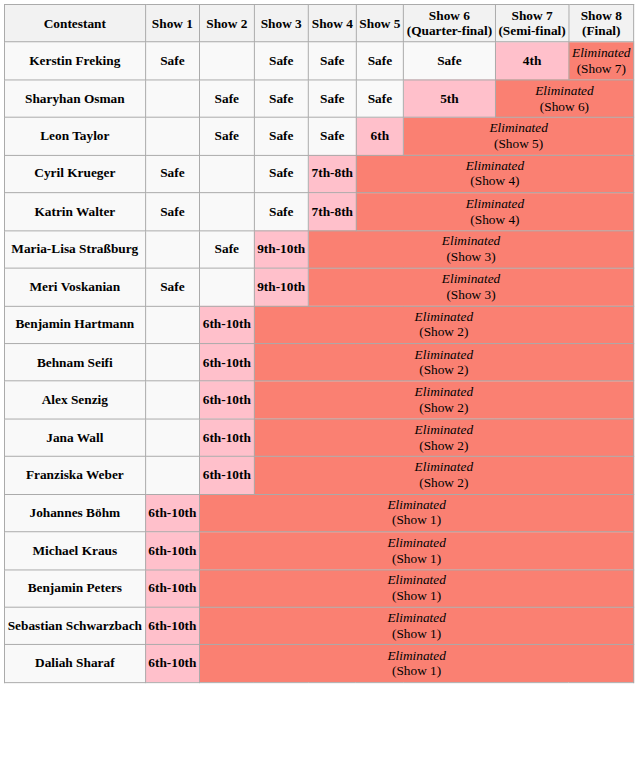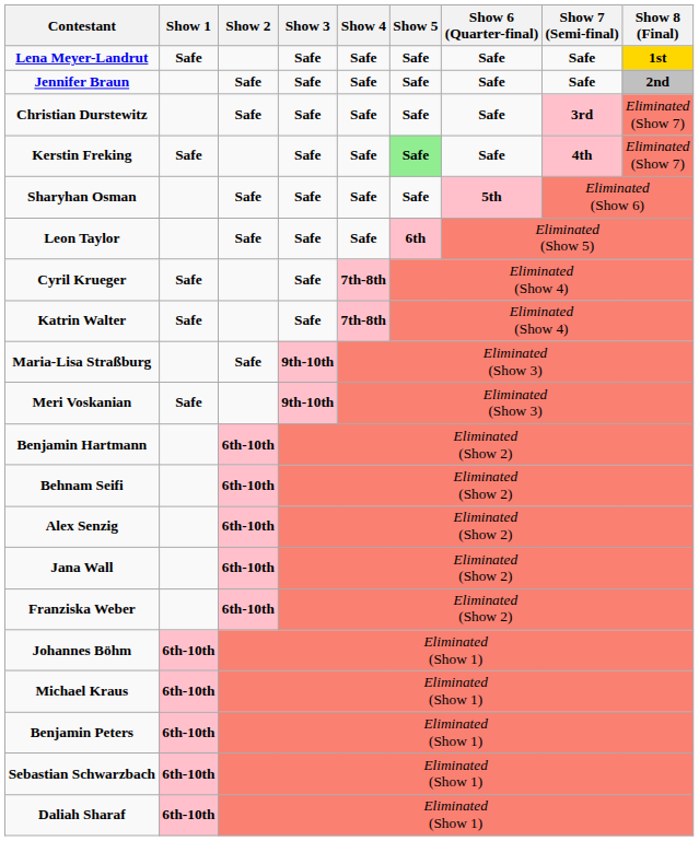 <table class="wikitable" style="text-align:center; font-size:85%">
 <tr>
 <th>Contestant</th>
 <th>Show 1</th>
 <th>Show 2</th>
 <th>Show 3</th>
 <th>Show 4</th>
 <th>Show 5</th>
 <th>Show 6<br>(Quarter-final)</th>
 <th>Show 7<br>(Semi-final)</th>
 <th>Show 8<br>(Final)</th>
 </tr>
 <tr>
+<td><strong><a href='#'>Lena Meyer-Landrut</a></strong></td>
+<td><strong>Safe</strong></td>
+<td></td>
+<td><strong>Safe</strong></td>
+<td><strong>Safe</strong></td>
+<td><strong>Safe</strong></td>
+<td><strong>Safe</strong></td>
+<td><strong>Safe</strong></td>
+<td style="background:gold"><strong>1st</strong></td>
+</tr>
+<tr>
+<td><strong><a href='#'>Jennifer Braun</a></strong></td>
+<td></td>
+<td><strong>Safe</strong></td>
+<td><strong>Safe</strong></td>
+<td><strong>Safe</strong></td>
+<td><strong>Safe</strong></td>
+<td><strong>Safe</strong></td>
+<td><strong>Safe</strong></td>
+<td style="background:silver"><strong>2nd</strong></td>
+</tr>
+<tr>
+<td><strong>Christian Durstewitz</strong></td>
+<td></td>
+<td><strong>Safe</strong></td>
+<td><strong>Safe</strong></td>
+<td><strong>Safe</strong></td>
+<td><strong>Safe</strong></td>
+<td><strong>Safe</strong></td>
+<td style="background:pink"><strong>3rd</strong></td>
+<td colspan="1" style="background:#FA8072"><em>Eliminated</em><br>(Show 7)</td>
+</tr>
+<tr>
 <td><strong>Kerstin Freking</strong></td>
 <td><strong>Safe</strong></td>
 <td></td>
 <td><strong>Safe</strong></td>
 <td><strong>Safe</strong></td>
-<td><strong>Safe</strong></td>
+<td style="background: lightgreen;"><strong>Safe</strong></td>
 <td><strong>Safe</strong></td>
 <td style="background:pink"><strong>4th</strong></td>
 <td colspan="1" style="background:#FA8072"><em>Eliminated</em><br>(Show 7)</td>
 </tr>
 <tr>
 <td><strong>Sharyhan Osman</strong></td>
 <td></td>
 <td><strong>Safe</strong></td>
 <td><strong>Safe</strong></td>
 <td><strong>Safe</strong></td>
 <td><strong>Safe</strong></td>
 <td style="background:pink"><strong>5th</strong></td>
 <td colspan="2" style="background:#FA8072"><em>Eliminated</em><br>(Show 6)</td>
 </tr>
 <tr>
 <td><strong>Leon Taylor</strong></td>
 <td></td>
 <td><strong>Safe</strong></td>
 <td><strong>Safe</strong></td>
 <td><strong>Safe</strong></td>
 <td style="background:pink"><strong>6th</strong></td>
 <td colspan="3" style="background:#FA8072"><em>Eliminated</em><br>(Show 5)</td>
 </tr>
 <tr>
 <td><strong>Cyril Krueger</strong></td>
 <td><strong>Safe</strong></td>
 <td></td>
 <td><strong>Safe</strong></td>
 <td style="background:pink"><strong>7th-8th</strong></td>
 <td colspan="4" style="background:#FA8072"><em>Eliminated</em><br>(Show 4)</td>
 </tr>
 <tr>
 <td><strong>Katrin Walter</strong></td>
 <td><strong>Safe</strong></td>
 <td></td>
 <td><strong>Safe</strong></td>
 <td style="background:pink"><strong>7th-8th</strong></td>
 <td colspan="4" style="background:#FA8072"><em>Eliminated</em><br>(Show 4)</td>
 </tr>
 <tr>
 <td><strong>Maria-Lisa Straßburg</strong></td>
 <td></td>
 <td><strong>Safe</strong></td>
 <td style="background:pink"><strong>9th-10th</strong></td>
 <td colspan="5" style="background:#FA8072"><em>Eliminated</em><br>(Show 3)</td>
 </tr>
 <tr>
 <td><strong>Meri Voskanian</strong></td>
 <td><strong>Safe</strong></td>
 <td></td>
 <td style="background:pink"><strong>9th-10th</strong></td>
 <td colspan="5" style="background:#FA8072"><em>Eliminated</em><br>(Show 3)</td>
 </tr>
 <tr>
 <td><strong>Benjamin Hartmann</strong></td>
 <td></td>
 <td style="background:pink"><strong>6th-10th</strong></td>
 <td colspan="6" style="background:#FA8072"><em>Eliminated</em><br>(Show 2)</td>
 </tr>
 <tr>
 <td><strong>Behnam Seifi</strong></td>
 <td></td>
 <td style="background:pink"><strong>6th-10th</strong></td>
 <td colspan="6" style="background:#FA8072"><em>Eliminated</em><br>(Show 2)</td>
 </tr>
 <tr>
 <td><strong>Alex Senzig</strong></td>
 <td></td>
 <td style="background:pink"><strong>6th-10th</strong></td>
 <td colspan="6" style="background:#FA8072"><em>Eliminated</em><br>(Show 2)</td>
 </tr>
 <tr>
 <td><strong>Jana Wall</strong></td>
 <td></td>
 <td style="background:pink"><strong>6th-10th</strong></td>
 <td colspan="6" style="background:#FA8072"><em>Eliminated</em><br>(Show 2)</td>
 </tr>
 <tr>
 <td><strong>Franziska Weber</strong></td>
 <td></td>
 <td style="background:pink"><strong>6th-10th</strong></td>
 <td colspan="6" style="background:#FA8072"><em>Eliminated</em><br>(Show 2)</td>
 </tr>
 <tr>
 <td><strong>Johannes Böhm</strong></td>
 <td style="background:pink"><strong>6th-10th</strong></td>
 <td colspan="7" style="background:#FA8072"><em>Eliminated</em><br>(Show 1)</td>
 </tr>
 <tr>
 <td><strong>Michael Kraus</strong></td>
 <td style="background:pink"><strong>6th-10th</strong></td>
 <td colspan="7" style="background:#FA8072"><em>Eliminated</em><br>(Show 1)</td>
 </tr>
 <tr>
 <td><strong>Benjamin Peters</strong></td>
 <td style="background:pink"><strong>6th-10th</strong></td>
 <td colspan="7" style="background:#FA8072"><em>Eliminated</em><br>(Show 1)</td>
 </tr>
 <tr>
 <td><strong>Sebastian Schwarzbach</strong></td>
 <td style="background:pink"><strong>6th-10th</strong></td>
 <td colspan="7" style="background:#FA8072"><em>Eliminated</em><br>(Show 1)</td>
 </tr>
 <tr>
 <td><strong>Daliah Sharaf</strong></td>
 <td style="background:pink"><strong>6th-10th</strong></td>
 <td colspan="7" style="background:#FA8072"><em>Eliminated</em><br>(Show 1)</td>
 </tr>
 </table>
